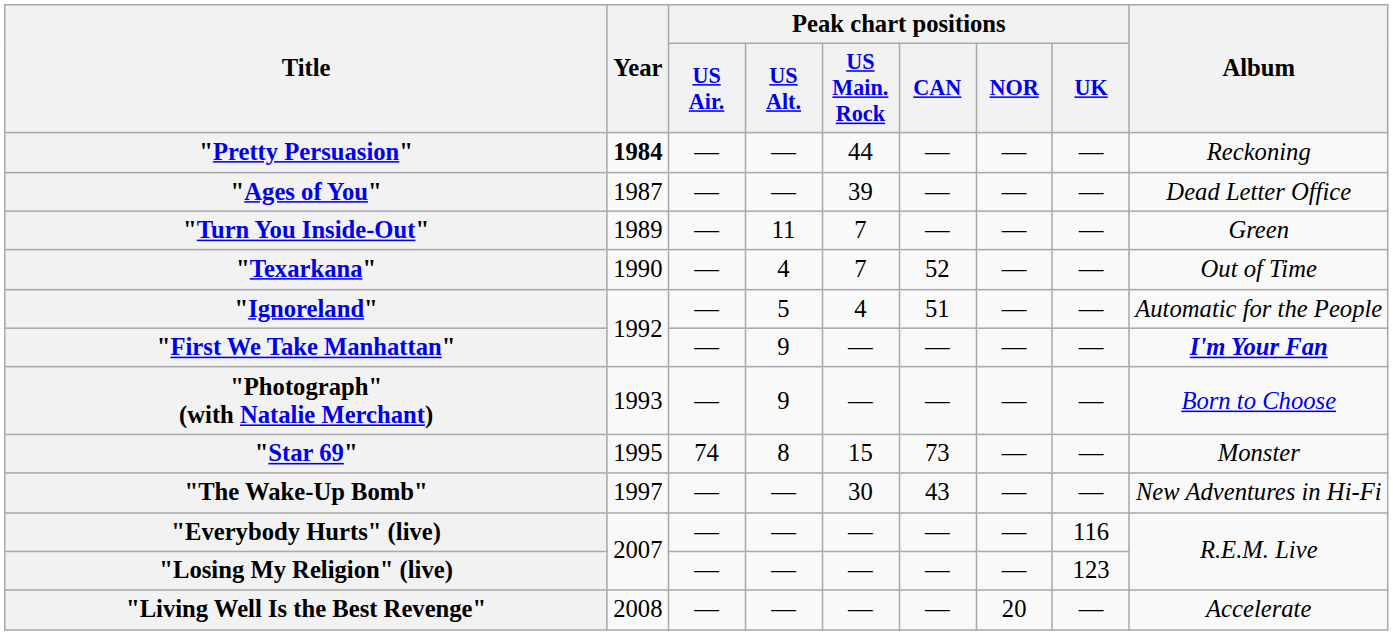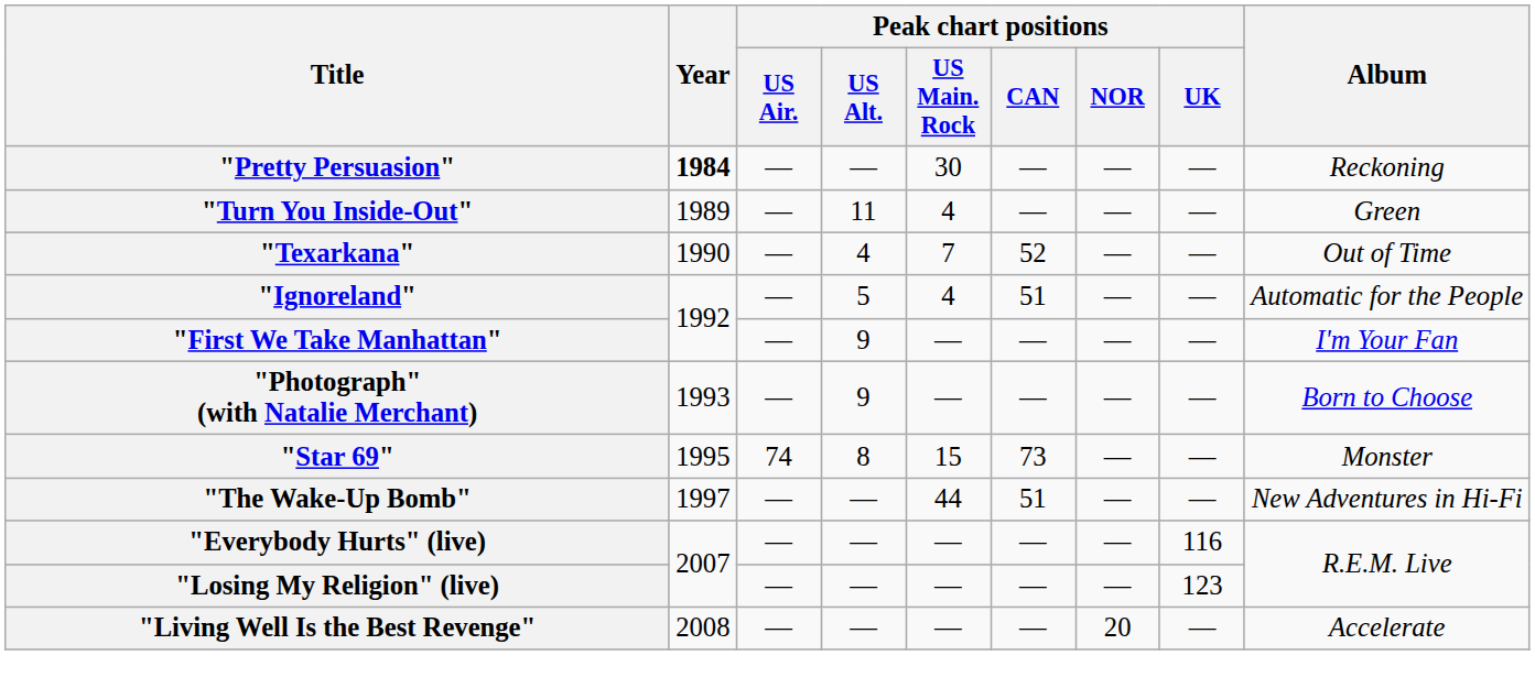 <table class="wikitable plainrowheaders" style="text-align:center;" border="1">
 <tr>
 <th scope="col" rowspan="2" style="width:24em;">Title</th>
 <th scope="col" rowspan="2">Year</th>
 <th scope="col" colspan="6">Peak chart positions</th>
 <th scope="col" rowspan="2">Album</th>
 </tr>
 <tr>
 <th scope="col" style="width:3em;font-size:90%;"><a href='#'>US<br>Air.</a><br></th>
 <th scope="col" style="width:3em;font-size:90%;"><a href='#'>US<br>Alt.</a><br></th>
 <th scope="col" style="width:3em;font-size:90%;"><a href='#'>US<br>Main. Rock</a><br></th>
 <th scope="col" style="width:3em;font-size:90%;"><a href='#'>CAN</a><br></th>
 <th scope="col" style="width:3em;font-size:90%;"><a href='#'>NOR</a><br></th>
 <th scope="col" style="width:3em;font-size:90%;"><a href='#'>UK</a><br></th>
 </tr>
 <tr>
 <th scope="row">"<a href='#'>Pretty Persuasion</a>"</th>
 <td><strong>1984</strong></td>
 <td>—</td>
 <td>—</td>
-<td>44</td>
+<td>30</td>
 <td>—</td>
 <td>—</td>
 <td>—</td>
 <td><em>Reckoning</em></td>
 </tr>
 <tr>
-<th scope="row">"<a href='#'>Ages of You</a>"</th>
-<td>1987</td>
-<td>—</td>
-<td>—</td>
-<td>39</td>
-<td>—</td>
-<td>—</td>
-<td>—</td>
-<td><em>Dead Letter Office</em></td>
-</tr>
-<tr>
 <th scope="row">"<a href='#'>Turn You Inside-Out</a>"</th>
 <td>1989</td>
 <td>—</td>
 <td>11</td>
-<td>7</td>
+<td>4</td>
 <td>—</td>
 <td>—</td>
 <td>—</td>
 <td><em>Green</em></td>
 </tr>
 <tr>
 <th scope="row">"<a href='#'>Texarkana</a>"</th>
 <td>1990</td>
 <td>—</td>
 <td>4</td>
 <td>7</td>
 <td>52</td>
 <td>—</td>
 <td>—</td>
 <td><em>Out of Time</em></td>
 </tr>
 <tr>
 <th scope="row">"<a href='#'>Ignoreland</a>"</th>
 <td rowspan="2">1992</td>
 <td>—</td>
 <td>5</td>
 <td>4</td>
 <td>51</td>
 <td>—</td>
 <td>—</td>
 <td><em>Automatic for the People</em></td>
 </tr>
 <tr>
 <th scope="row">"<a href='#'>First We Take Manhattan</a>"</th>
 <td>—</td>
 <td>9</td>
 <td>—</td>
 <td>—</td>
 <td>—</td>
 <td>—</td>
-<td><strong><em><a href='#'>I'm Your Fan</a></em></strong></td>
+<td><em><a href='#'>I'm Your Fan</a></em></td>
 </tr>
 <tr>
 <th scope="row">"Photograph"<br><span>(with <a href='#'>Natalie Merchant</a>)</span></th>
 <td>1993</td>
 <td>—</td>
 <td>9</td>
 <td>—</td>
 <td>—</td>
 <td>—</td>
 <td>—</td>
 <td><em><a href='#'>Born to Choose</a></em></td>
 </tr>
 <tr>
 <th scope="row">"<a href='#'>Star 69</a>"</th>
 <td>1995</td>
 <td>74</td>
 <td>8</td>
 <td>15</td>
 <td>73</td>
 <td>—</td>
 <td>—</td>
 <td><em>Monster</em></td>
 </tr>
 <tr>
 <th scope="row">"The Wake-Up Bomb"</th>
 <td>1997</td>
 <td>—</td>
 <td>—</td>
-<td>30</td>
-<td>43</td>
+<td>44</td>
+<td>51</td>
 <td>—</td>
 <td>—</td>
 <td><em>New Adventures in Hi-Fi</em></td>
 </tr>
 <tr>
 <th scope="row">"Everybody Hurts" (live)</th>
 <td rowspan="2">2007</td>
 <td>—</td>
 <td>—</td>
 <td>—</td>
 <td>—</td>
 <td>—</td>
 <td>116</td>
 <td rowspan="2"><em>R.E.M. Live</em></td>
 </tr>
 <tr>
 <th scope="row">"Losing My Religion" (live)</th>
 <td>—</td>
 <td>—</td>
 <td>—</td>
 <td>—</td>
 <td>—</td>
 <td>123</td>
 </tr>
 <tr>
 <th scope="row">"Living Well Is the Best Revenge"</th>
 <td>2008</td>
 <td>—</td>
 <td>—</td>
 <td>—</td>
 <td>—</td>
 <td>20</td>
 <td>—</td>
 <td><em>Accelerate</em></td>
 </tr>
 </table>
